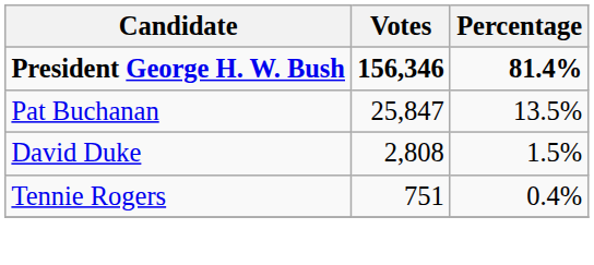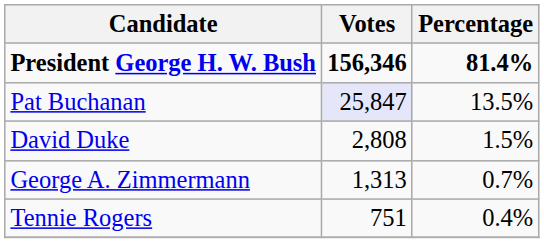 <table class="wikitable" style="text-align:right;">
 <tr>
 <th>Candidate</th>
 <th>Votes</th>
 <th>Percentage</th>
 </tr>
 <tr>
 <td style="text-align:left;"><strong>President <a href='#'>George H. W. Bush</a></strong></td>
 <td><strong>156,346</strong></td>
 <td><strong>81.4%</strong></td>
 </tr>
 <tr>
 <td style="text-align:left;"><a href='#'>Pat Buchanan</a></td>
-<td>25,847</td>
+<td style="background: lavender;">25,847</td>
 <td>13.5%</td>
 </tr>
 <tr>
 <td style="text-align:left;"><a href='#'>David Duke</a></td>
 <td>2,808</td>
 <td>1.5%</td>
+</tr>
+<tr>
+<td style="text-align:left;"><a href='#'>George A. Zimmermann</a></td>
+<td>1,313</td>
+<td>0.7%</td>
 </tr>
 <tr>
 <td style="text-align:left;"><a href='#'>Tennie Rogers</a></td>
 <td>751</td>
 <td>0.4%</td>
 </tr>
 <tr>
 </tr>
 </table>
